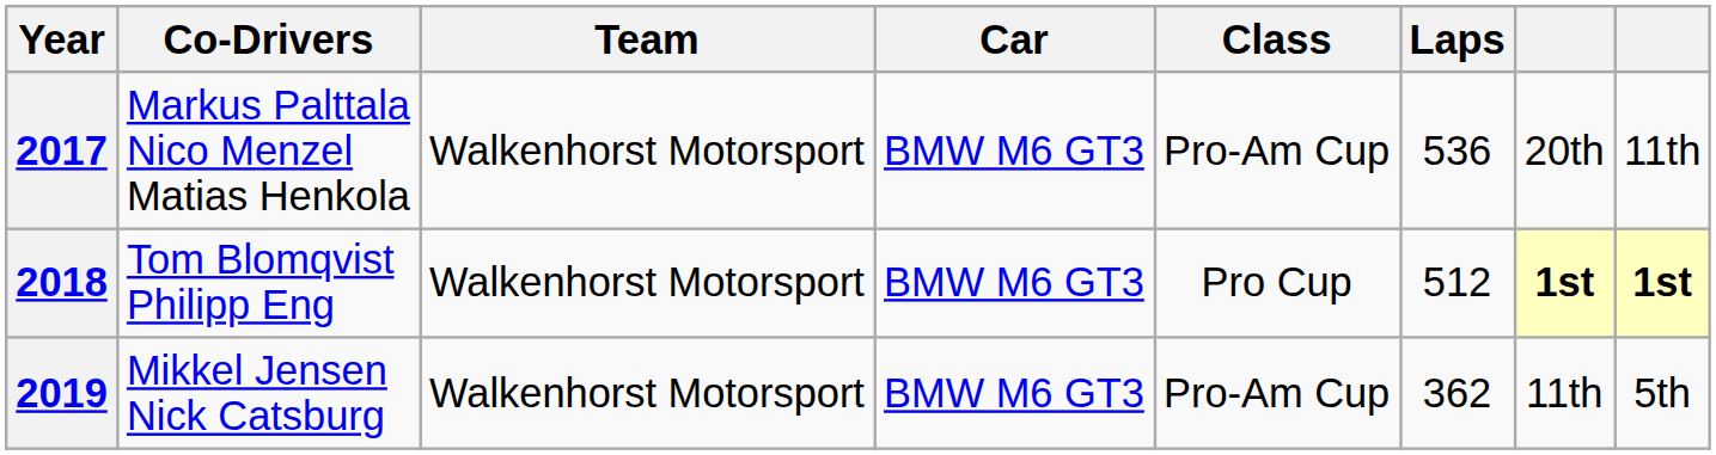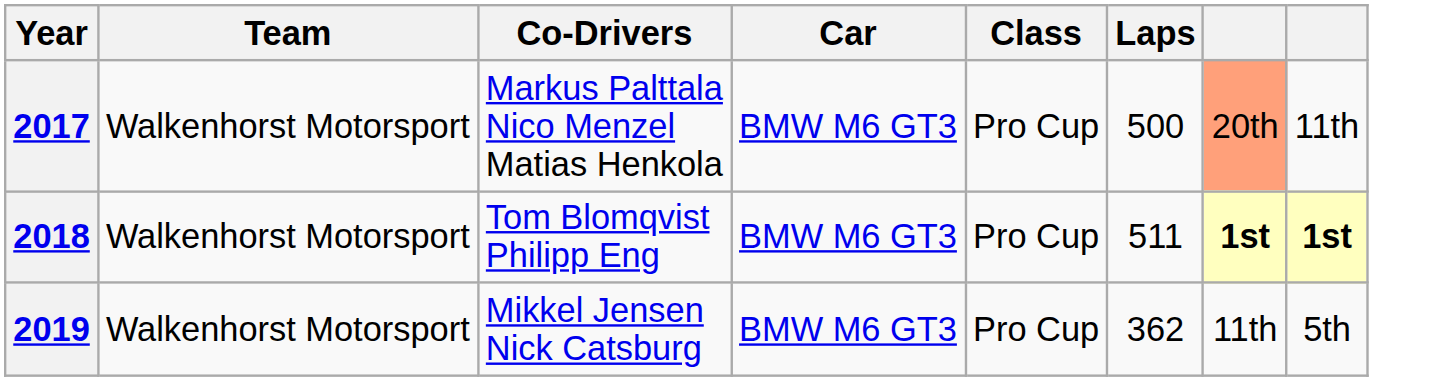 <table class="wikitable" style="text-align:center; font-size:90%">
 <tr>
 <th>Year</th>
+<th>Team</th>
 <th>Co-Drivers</th>
-<th>Team</th>
 <th>Car</th>
 <th>Class</th>
 <th>Laps</th>
 <th></th>
 <th></th>
 </tr>
 <tr>
 <th><a href='#'>2017</a></th>
+<td align="left"> Walkenhorst Motorsport</td>
 <td align="left"> <a href='#'>Markus Palttala</a><br> <a href='#'>Nico Menzel</a><br> Matias Henkola</td>
-<td align="left"> Walkenhorst Motorsport</td>
 <td><a href='#'>BMW M6 GT3</a></td>
-<td>Pro-Am Cup</td>
-<td>536</td>
-<td>20th</td>
+<td>Pro Cup</td>
+<td>500</td>
+<td style="background: lightsalmon;">20th</td>
 <td>11th</td>
 </tr>
 <tr>
 <th><a href='#'>2018</a></th>
+<td align="left"> Walkenhorst Motorsport</td>
 <td align="left"> <a href='#'>Tom Blomqvist</a><br> <a href='#'>Philipp Eng</a></td>
-<td align="left"> Walkenhorst Motorsport</td>
 <td><a href='#'>BMW M6 GT3</a></td>
 <td>Pro Cup</td>
-<td>512</td>
+<td>511</td>
 <td style="background:#FFFFBF;"><strong>1st</strong></td>
 <td style="background:#FFFFBF;"><strong>1st</strong></td>
 </tr>
 <tr>
 <th><a href='#'>2019</a></th>
+<td align="left"> Walkenhorst Motorsport</td>
 <td align="left"> <a href='#'>Mikkel Jensen</a><br> <a href='#'>Nick Catsburg</a></td>
-<td align="left"> Walkenhorst Motorsport</td>
 <td><a href='#'>BMW M6 GT3</a></td>
-<td>Pro-Am Cup</td>
+<td>Pro Cup</td>
 <td>362</td>
 <td>11th</td>
 <td>5th</td>
 </tr>
 </table>
